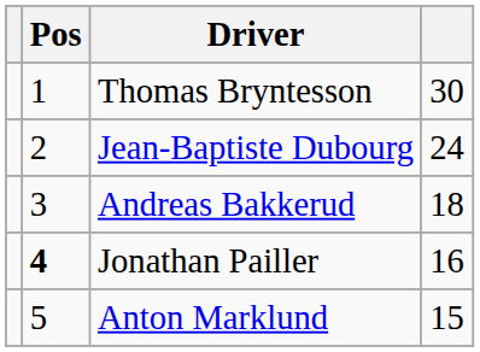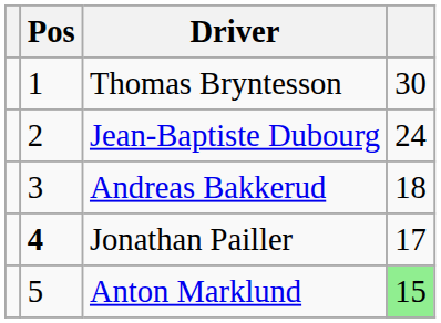 <table class="wikitable" style="font-size: 95%;">
 <tr>
 <th></th>
 <th>Pos</th>
 <th>Driver</th>
 <th></th>
 </tr>
 <tr>
 <td></td>
 <td>1</td>
 <td> Thomas Bryntesson</td>
 <td align="right">30</td>
 </tr>
 <tr>
 <td></td>
 <td>2</td>
 <td> <a href='#'>Jean-Baptiste Dubourg</a></td>
 <td align="right">24</td>
 </tr>
 <tr>
 <td></td>
 <td>3</td>
 <td> <a href='#'>Andreas Bakkerud</a></td>
 <td align="right">18</td>
 </tr>
 <tr>
 <td></td>
 <td><strong>4</strong></td>
 <td> Jonathan Pailler</td>
-<td align="right">16</td>
+<td align="right">17</td>
 </tr>
 <tr>
 <td></td>
 <td>5</td>
 <td> <a href='#'>Anton Marklund</a></td>
-<td align="right">15</td>
+<td align="right" style="background: lightgreen;">15</td>
 </tr>
 </table>
